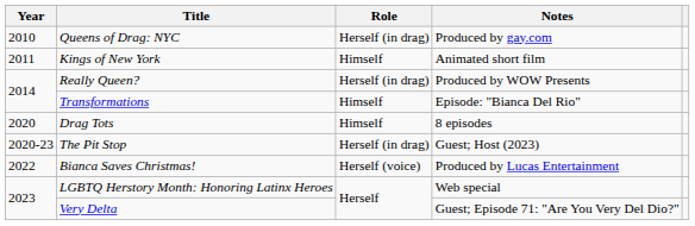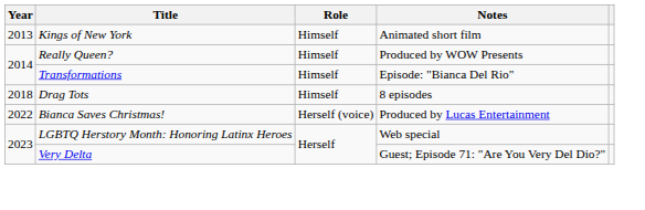 <table class="wikitable sortable">
 <tr>
 <th>Year</th>
 <th>Title</th>
 <th>Role</th>
 <th class="unsortable">Notes</th>
 <th style="text-align: center;" class="unsortable"></th>
 </tr>
 <tr>
-<td>2010</td>
-<td><em>Queens of Drag: NYC</em></td>
-<td>Herself (in drag)</td>
-<td>Produced by <a href='#'>gay.com</a></td>
-<td style="text-align: center;"></td>
-</tr>
-<tr>
-<td>2011</td>
+<td>2013</td>
 <td><em>Kings of New York</em></td>
 <td>Himself</td>
 <td>Animated short film</td>
 <td style="text-align: center;"></td>
 </tr>
 <tr>
 <td rowspan="2">2014</td>
 <td><em>Really Queen?</em></td>
-<td>Herself (in drag)</td>
+<td>Himself</td>
 <td class="unsortable">Produced by WOW Presents</td>
 <td style="text-align: center;"></td>
 </tr>
 <tr>
 <td><a href='#'><em>Transformations</em></a></td>
 <td>Himself</td>
 <td>Episode: "Bianca Del Rio"</td>
 <td style="text-align: center;"></td>
 </tr>
 <tr>
-<td>2020</td>
+<td>2018</td>
 <td><em>Drag Tots</em></td>
 <td>Himself</td>
 <td>8 episodes</td>
-<td style="text-align: center;"></td>
-</tr>
-<tr>
-<td>2020-23</td>
-<td><em>The Pit Stop</em></td>
-<td>Herself (in drag)</td>
-<td>Guest; Host (2023)</td>
 <td style="text-align: center;"></td>
 </tr>
 <tr>
 <td>2022</td>
 <td><em>Bianca Saves Christmas!</em></td>
 <td>Herself (voice)</td>
 <td>Produced by <a href='#'>Lucas Entertainment</a></td>
 <td style="text-align: center;"></td>
 </tr>
 <tr>
 <td rowspan="2">2023</td>
 <td><em>LGBTQ Herstory Month: Honoring Latinx Heroes</em></td>
 <td rowspan="2">Herself</td>
 <td>Web special</td>
 <td></td>
 </tr>
 <tr>
 <td><em><a href='#'>Very Delta</a></em></td>
 <td>Guest; Episode 71: "Are You Very Del Dio?"</td>
 <td></td>
 </tr>
 </table>
